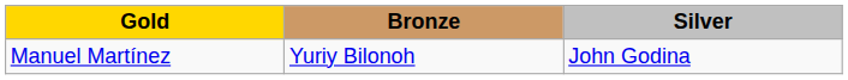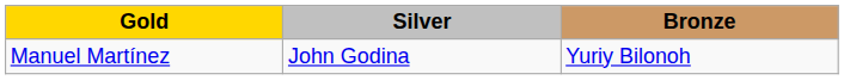 <table class="wikitable" style="text-align:left">
 <tr align="center">
 <td width=200 bgcolor=gold><strong>Gold</strong></td>
+<td width=200 bgcolor=silver><strong>Silver</strong></td>
 <td width=200 bgcolor=CC9966><strong>Bronze</strong></td>
-<td width=200 bgcolor=silver><strong>Silver</strong></td>
 </tr>
 <tr>
 <td><a href='#'>Manuel Martínez</a><br><em></em></td>
+<td><a href='#'>John Godina</a><br><em></em></td>
 <td><a href='#'>Yuriy Bilonoh</a><br><em></em></td>
-<td><a href='#'>John Godina</a><br><em></em></td>
 </tr>
 </table>
